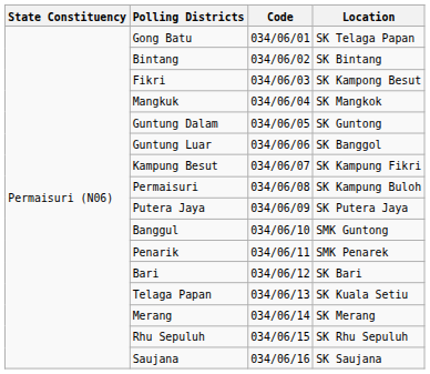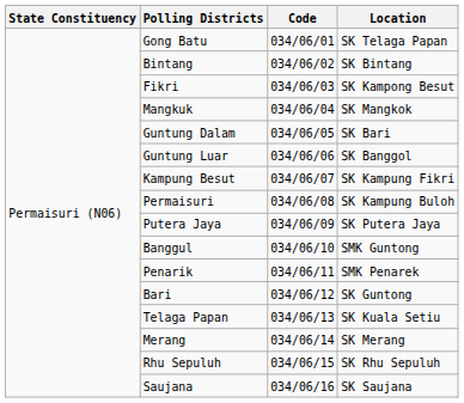 <table class="wikitable sortable mw-collapsible">
 <tr>
 <th><small>State Constituency</small></th>
 <th><small>Polling Districts</small></th>
 <th><small>Code</small></th>
 <th><small>Location</small></th>
 </tr>
 <tr>
 <td rowspan="16"><small>Permaisuri (N06)</small></td>
 <td><small>Gong Batu</small></td>
 <td><small>034/06/01</small></td>
 <td><small>SK Telaga Papan</small></td>
 </tr>
 <tr>
 <td><small>Bintang</small></td>
 <td><small>034/06/02</small></td>
 <td><small>SK Bintang</small></td>
 </tr>
 <tr>
 <td><small>Fikri</small></td>
 <td><small>034/06/03</small></td>
 <td><small>SK Kampong Besut</small></td>
 </tr>
 <tr>
 <td><small>Mangkuk</small></td>
 <td><small>034/06/04</small></td>
 <td><small>SK Mangkok</small></td>
 </tr>
 <tr>
 <td><small>Guntung Dalam</small></td>
 <td><small>034/06/05</small></td>
-<td><small>SK Guntong</small></td>
+<td><small>SK Bari</small></td>
 </tr>
 <tr>
 <td><small>Guntung Luar</small></td>
 <td><small>034/06/06</small></td>
 <td><small>SK Banggol</small></td>
 </tr>
 <tr>
 <td><small>Kampung Besut</small></td>
 <td><small>034/06/07</small></td>
 <td><small>SK Kampung Fikri</small></td>
 </tr>
 <tr>
 <td><small>Permaisuri</small></td>
 <td><small>034/06/08</small></td>
 <td><small>SK Kampung Buloh</small></td>
 </tr>
 <tr>
 <td><small>Putera Jaya</small></td>
 <td><small>034/06/09</small></td>
 <td><small>SK Putera Jaya</small></td>
 </tr>
 <tr>
 <td><small>Banggul</small></td>
 <td><small>034/06/10</small></td>
 <td><small>SMK Guntong</small></td>
 </tr>
 <tr>
 <td><small>Penarik</small></td>
 <td><small>034/06/11</small></td>
 <td><small>SMK Penarek</small></td>
 </tr>
 <tr>
 <td><small>Bari</small></td>
 <td><small>034/06/12</small></td>
-<td><small>SK Bari</small></td>
+<td><small>SK Guntong</small></td>
 </tr>
 <tr>
 <td><small>Telaga Papan</small></td>
 <td><small>034/06/13</small></td>
 <td><small>SK Kuala Setiu</small></td>
 </tr>
 <tr>
 <td><small>Merang</small></td>
 <td><small>034/06/14</small></td>
 <td><small>SK Merang</small></td>
 </tr>
 <tr>
 <td><small>Rhu Sepuluh</small></td>
 <td><small>034/06/15</small></td>
 <td><small>SK Rhu Sepuluh</small></td>
 </tr>
 <tr>
 <td><small>Saujana</small></td>
 <td><small>034/06/16</small></td>
 <td><small>SK Saujana</small></td>
 </tr>
 </table>
